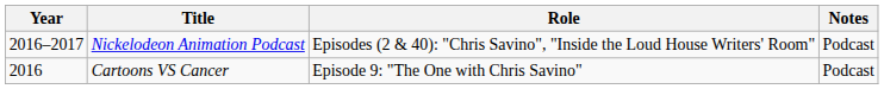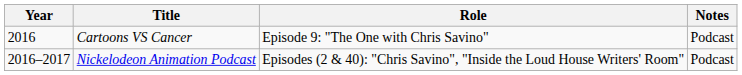 <table class="wikitable">
 <tr>
 <th>Year</th>
 <th>Title</th>
 <th>Role</th>
 <th>Notes</th>
 </tr>
 <tr>
+<td>2016</td>
+<td><em>Cartoons VS Cancer</em></td>
+<td>Episode 9: "The One with Chris Savino"</td>
+<td>Podcast</td>
+</tr>
+<tr>
 <td>2016–2017</td>
 <td><em><a href='#'>Nickelodeon Animation Podcast</a></em></td>
 <td>Episodes (2 & 40): "Chris Savino", "Inside the Loud House Writers' Room"</td>
 <td>Podcast</td>
 </tr>
-<tr>
-<td>2016</td>
-<td><em>Cartoons VS Cancer</em></td>
-<td>Episode 9: "The One with Chris Savino"</td>
-<td>Podcast</td>
-</tr>
 </table>
